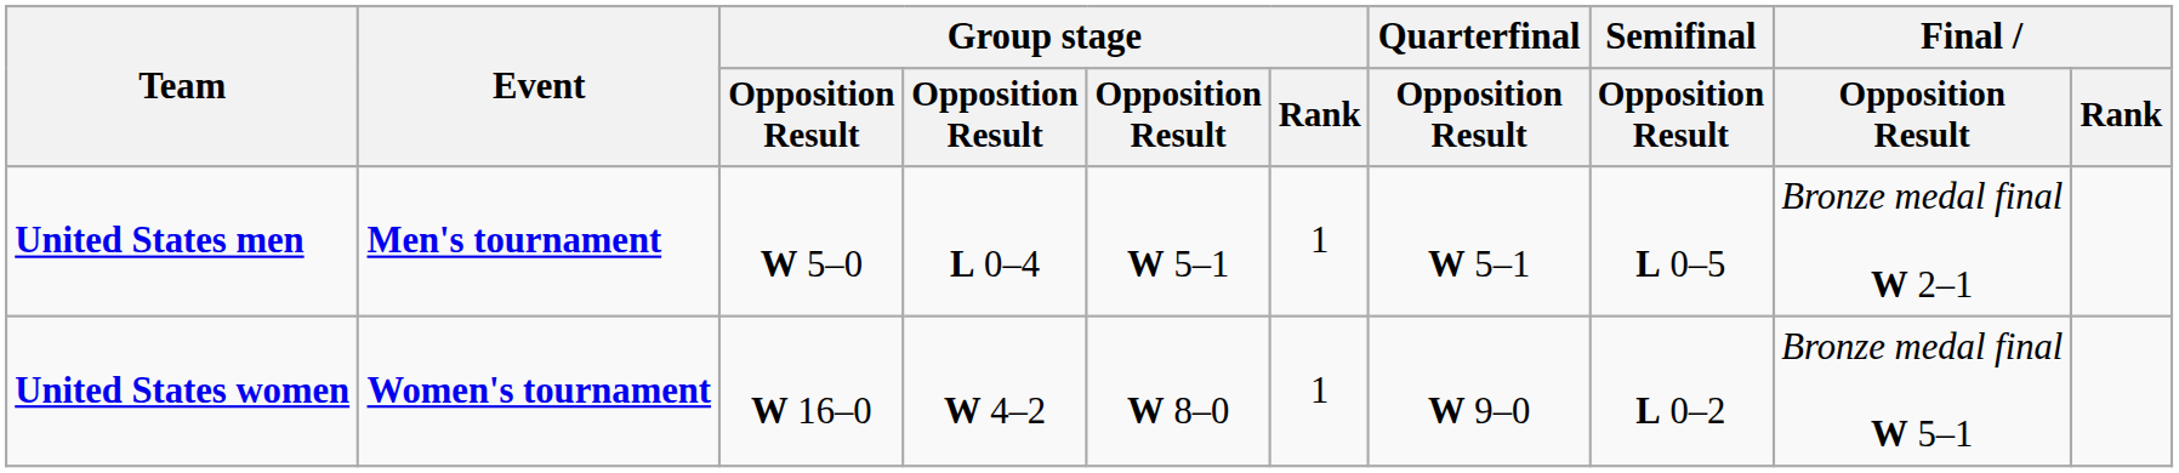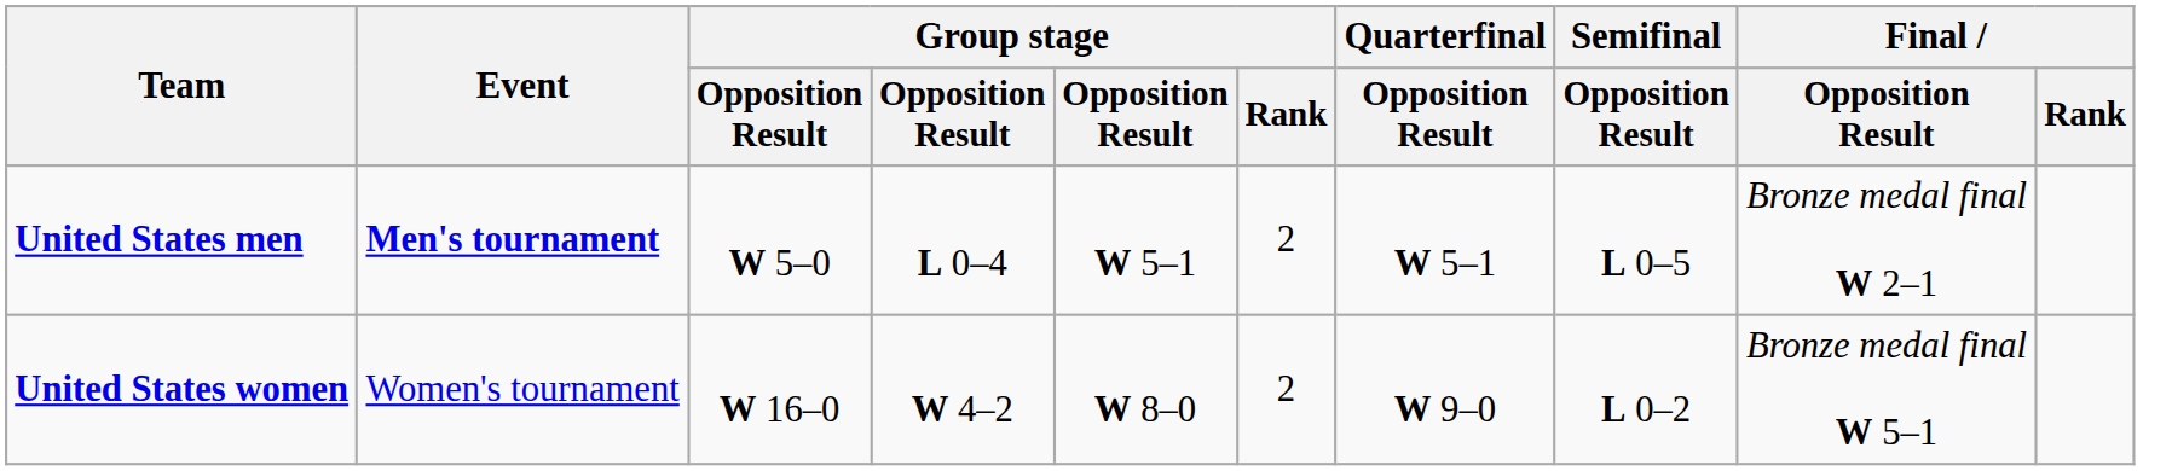 <table class=wikitable style=font-size:90%;text-align:center>
 <tr>
 <th rowspan=2>Team</th>
 <th rowspan=2>Event</th>
 <th colspan=4>Group stage</th>
 <th>Quarterfinal</th>
 <th>Semifinal</th>
 <th colspan=2>Final / </th>
 </tr>
 <tr style=font-size:95%>
 <th>Opposition<br>Result</th>
 <th>Opposition<br>Result</th>
 <th>Opposition<br>Result</th>
 <th>Rank</th>
 <th>Opposition<br>Result</th>
 <th>Opposition<br>Result</th>
 <th>Opposition<br>Result</th>
 <th>Rank</th>
 </tr>
 <tr>
 <td align=left><strong><a href='#'>United States men</a></strong></td>
 <td align=left><strong><a href='#'>Men's tournament</a></strong></td>
 <td><br><strong>W</strong> 5–0</td>
 <td><br><strong>L</strong> 0–4</td>
 <td><br><strong>W</strong> 5–1</td>
-<td>1</td>
+<td>2</td>
 <td><br><strong>W</strong> 5–1</td>
 <td><br><strong>L</strong> 0–5</td>
 <td><em>Bronze medal final</em><br><br><strong>W</strong> 2–1</td>
 <td></td>
 </tr>
 <tr>
 <td align=left><strong><a href='#'>United States women</a></strong></td>
-<td align=left><strong><a href='#'>Women's tournament</a></strong></td>
+<td align=left><a href='#'>Women's tournament</a></td>
 <td><br><strong>W</strong> 16–0</td>
 <td><br><strong>W</strong> 4–2</td>
 <td><br><strong>W</strong> 8–0</td>
-<td>1</td>
+<td>2</td>
 <td><br><strong>W</strong> 9–0</td>
 <td><br><strong>L</strong> 0–2</td>
 <td><em>Bronze medal final</em><br><br><strong>W</strong> 5–1</td>
 <td></td>
 </tr>
 </table>
